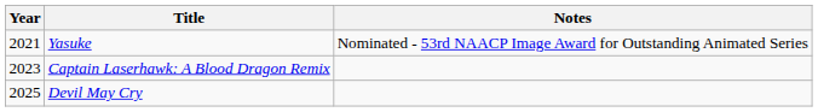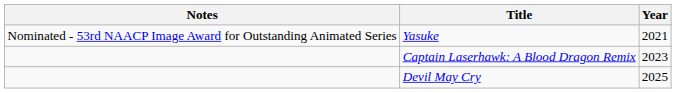 <table class="wikitable" style="margin-right: 0;">
 <tr>
+<th>Notes</th>
+<th>Title</th>
 <th>Year</th>
-<th>Title</th>
-<th>Notes</th>
 </tr>
 <tr>
+<td>Nominated - <a href='#'>53rd NAACP Image Award</a> for Outstanding Animated Series</td>
+<td><em><a href='#'>Yasuke</a></em></td>
 <td>2021</td>
-<td><em><a href='#'>Yasuke</a></em></td>
-<td>Nominated - <a href='#'>53rd NAACP Image Award</a> for Outstanding Animated Series</td>
 </tr>
 <tr>
+<td></td>
+<td><em><a href='#'>Captain Laserhawk: A Blood Dragon Remix</a></em></td>
 <td>2023</td>
-<td><em><a href='#'>Captain Laserhawk: A Blood Dragon Remix</a></em></td>
-<td></td>
 </tr>
 <tr>
+<td></td>
+<td><em><a href='#'>Devil May Cry</a></em></td>
 <td>2025</td>
-<td><em><a href='#'>Devil May Cry</a></em></td>
-<td></td>
 </tr>
 </table>
